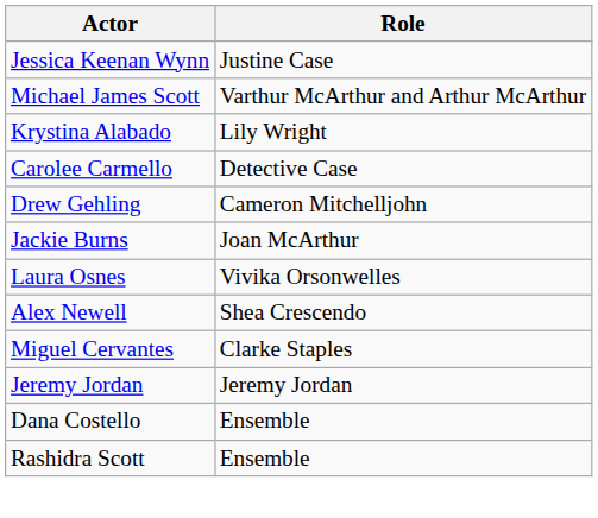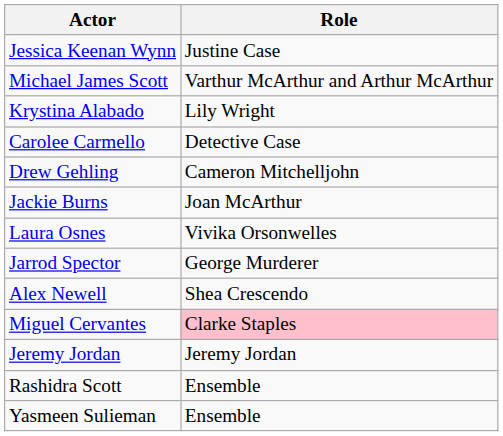 <table class="wikitable">
 <tr>
 <th>Actor</th>
 <th>Role</th>
 </tr>
 <tr>
 <td><a href='#'>Jessica Keenan Wynn</a></td>
 <td>Justine Case</td>
 </tr>
 <tr>
 <td><a href='#'>Michael James Scott</a></td>
 <td>Varthur McArthur and Arthur McArthur</td>
 </tr>
 <tr>
 <td><a href='#'>Krystina Alabado</a></td>
 <td>Lily Wright</td>
 </tr>
 <tr>
 <td><a href='#'>Carolee Carmello</a></td>
 <td>Detective Case</td>
 </tr>
 <tr>
 <td><a href='#'>Drew Gehling</a></td>
 <td>Cameron Mitchelljohn</td>
 </tr>
 <tr>
 <td><a href='#'>Jackie Burns</a></td>
 <td>Joan McArthur</td>
 </tr>
 <tr>
 <td><a href='#'>Laura Osnes</a></td>
 <td>Vivika Orsonwelles</td>
 </tr>
 <tr>
+<td><a href='#'>Jarrod Spector</a></td>
+<td>George Murderer</td>
+</tr>
+<tr>
 <td><a href='#'>Alex Newell</a></td>
 <td>Shea Crescendo</td>
 </tr>
 <tr>
 <td><a href='#'>Miguel Cervantes</a></td>
-<td>Clarke Staples</td>
+<td style="background: pink;">Clarke Staples</td>
 </tr>
 <tr>
 <td><a href='#'>Jeremy Jordan</a></td>
 <td>Jeremy Jordan</td>
 </tr>
 <tr>
-<td>Dana Costello</td>
+<td>Rashidra Scott</td>
 <td>Ensemble</td>
 </tr>
 <tr>
-<td>Rashidra Scott</td>
+<td>Yasmeen Sulieman</td>
 <td>Ensemble</td>
 </tr>
 </table>
